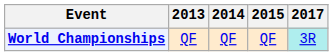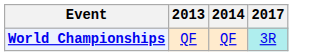 <table class="wikitable" style="font-size: 90%; text-align:center">
 <tr>
 <th>Event</th>
 <th>2013</th>
 <th>2014</th>
-<th>2015</th>
 <th>2017</th>
 </tr>
 <tr>
 <td bgcolor="#ECF2FF"; align="left"><strong><a href='#'>World Championships</a></strong></td>
 <td bgcolor=FFEBCD><a href='#'>QF</a></td>
 <td bgcolor=FFEBCD><a href='#'>QF</a></td>
-<td bgcolor=FFEBCD><a href='#'>QF</a></td>
 <td bgcolor=AFEEEE><a href='#'>3R</a></td>
 </tr>
 </table>
